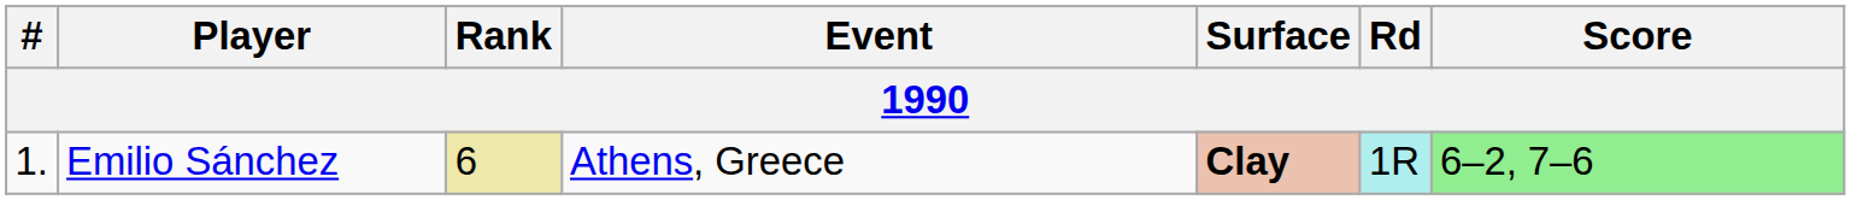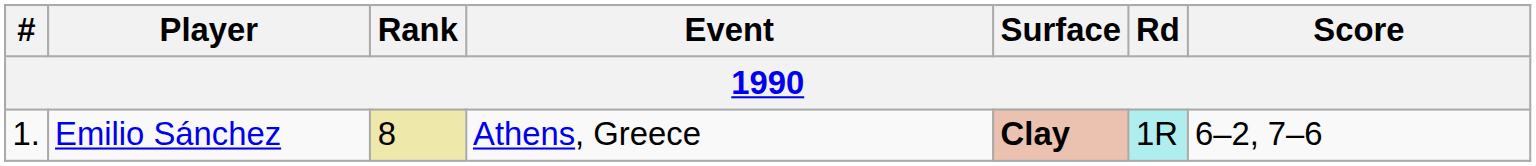 <table class="wikitable sortable">
 <tr>
 <th>#</th>
 <th width=150>Player</th>
 <th>Rank</th>
 <th width=250>Event</th>
 <th>Surface</th>
 <th>Rd</th>
 <th width=160>Score</th>
 </tr>
 <tr>
 <th colspan=7><a href='#'>1990</a></th>
 </tr>
 <tr>
 <td>1.</td>
 <td> <a href='#'>Emilio Sánchez</a></td>
-<td bgcolor=EEE8AA>6</td>
+<td bgcolor=EEE8AA>8</td>
 <td><a href='#'>Athens</a>, Greece</td>
 <td bgcolor=#ebc2af><strong>Clay</strong></td>
 <td bgcolor=afeeee>1R</td>
-<td style="background: lightgreen;">6–2, 7–6</td>
+<td>6–2, 7–6</td>
 </tr>
 </table>
